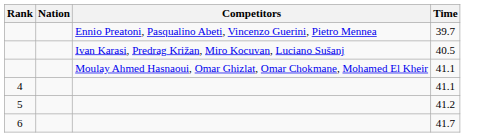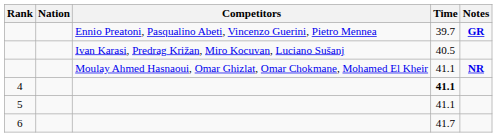 <table class="wikitable sortable" style="text-align:center; font-size:95%">
 <tr>
 <th>Rank</th>
 <th>Nation</th>
 <th>Competitors</th>
 <th>Time</th>
+<th>Notes</th>
 </tr>
 <tr>
 <td></td>
 <td align=left></td>
 <td align=left><a href='#'>Ennio Preatoni</a>, <a href='#'>Pasqualino Abeti</a>, <a href='#'>Vincenzo Guerini</a>, <a href='#'>Pietro Mennea</a></td>
 <td>39.7</td>
+<td><strong><a href='#'>GR</a></strong></td>
 </tr>
 <tr>
 <td></td>
 <td align=left></td>
 <td align=left><a href='#'>Ivan Karasi</a>, <a href='#'>Predrag Križan</a>, <a href='#'>Miro Kocuvan</a>, <a href='#'>Luciano Sušanj</a></td>
 <td>40.5</td>
+<td></td>
 </tr>
 <tr>
 <td></td>
 <td align=left></td>
 <td align=left><a href='#'>Moulay Ahmed Hasnaoui</a>, <a href='#'>Omar Ghizlat</a>, <a href='#'>Omar Chokmane</a>, <a href='#'>Mohamed El Kheir</a></td>
 <td>41.1</td>
+<td><strong><a href='#'>NR</a></strong></td>
 </tr>
 <tr>
 <td>4</td>
 <td align=left></td>
 <td align=left></td>
-<td>41.1</td>
+<td><strong>41.1</strong></td>
+<td></td>
 </tr>
 <tr>
 <td>5</td>
 <td align=left></td>
 <td align=left></td>
-<td>41.2</td>
+<td>41.1</td>
+<td></td>
 </tr>
 <tr>
 <td>6</td>
 <td align=left></td>
 <td align=left></td>
 <td>41.7</td>
+<td></td>
 </tr>
 </table>
